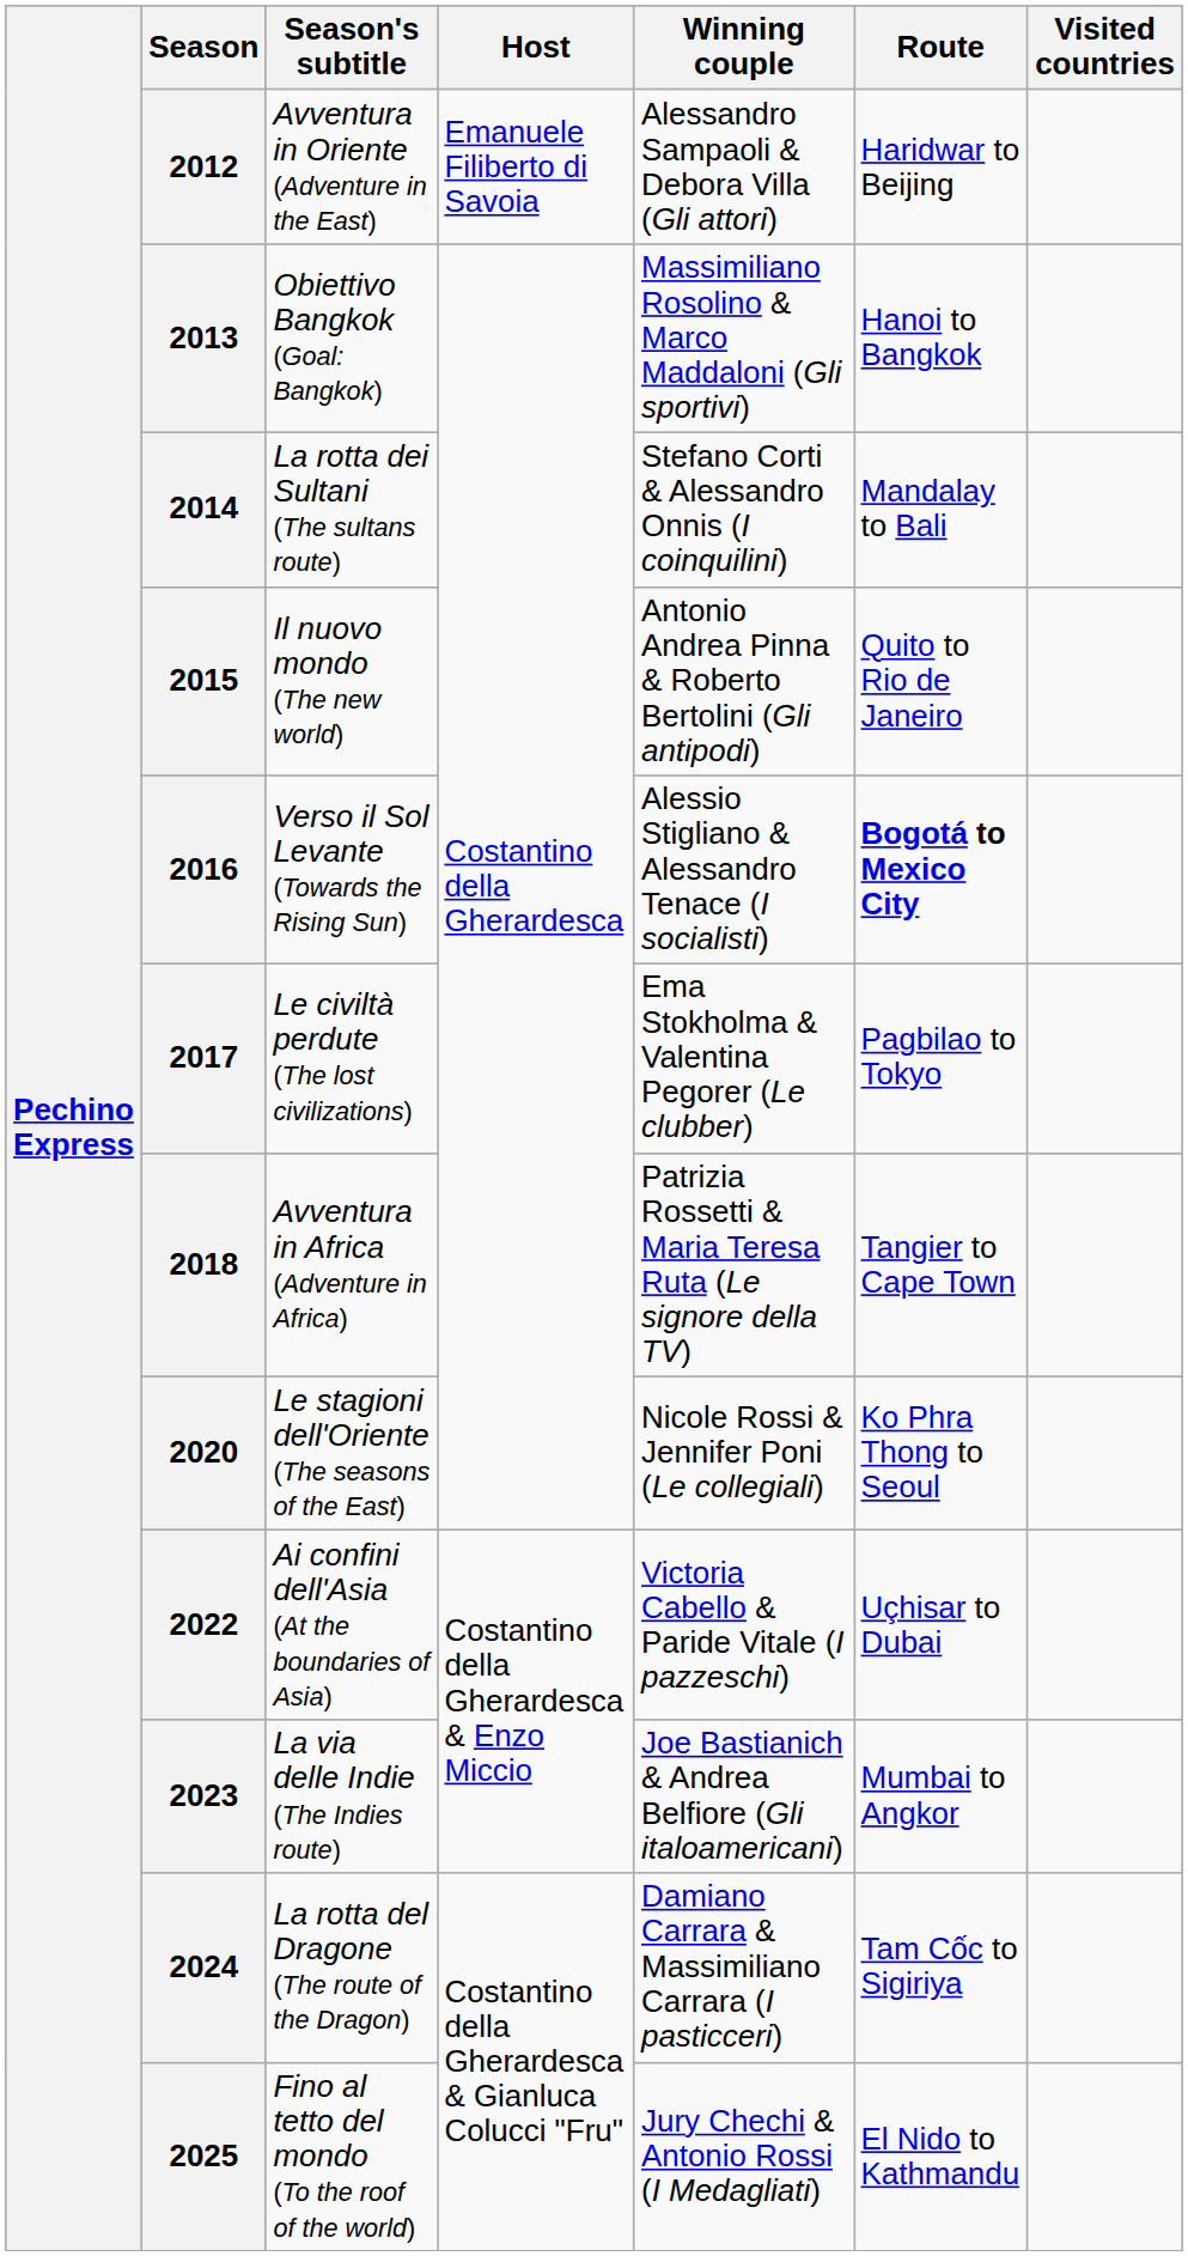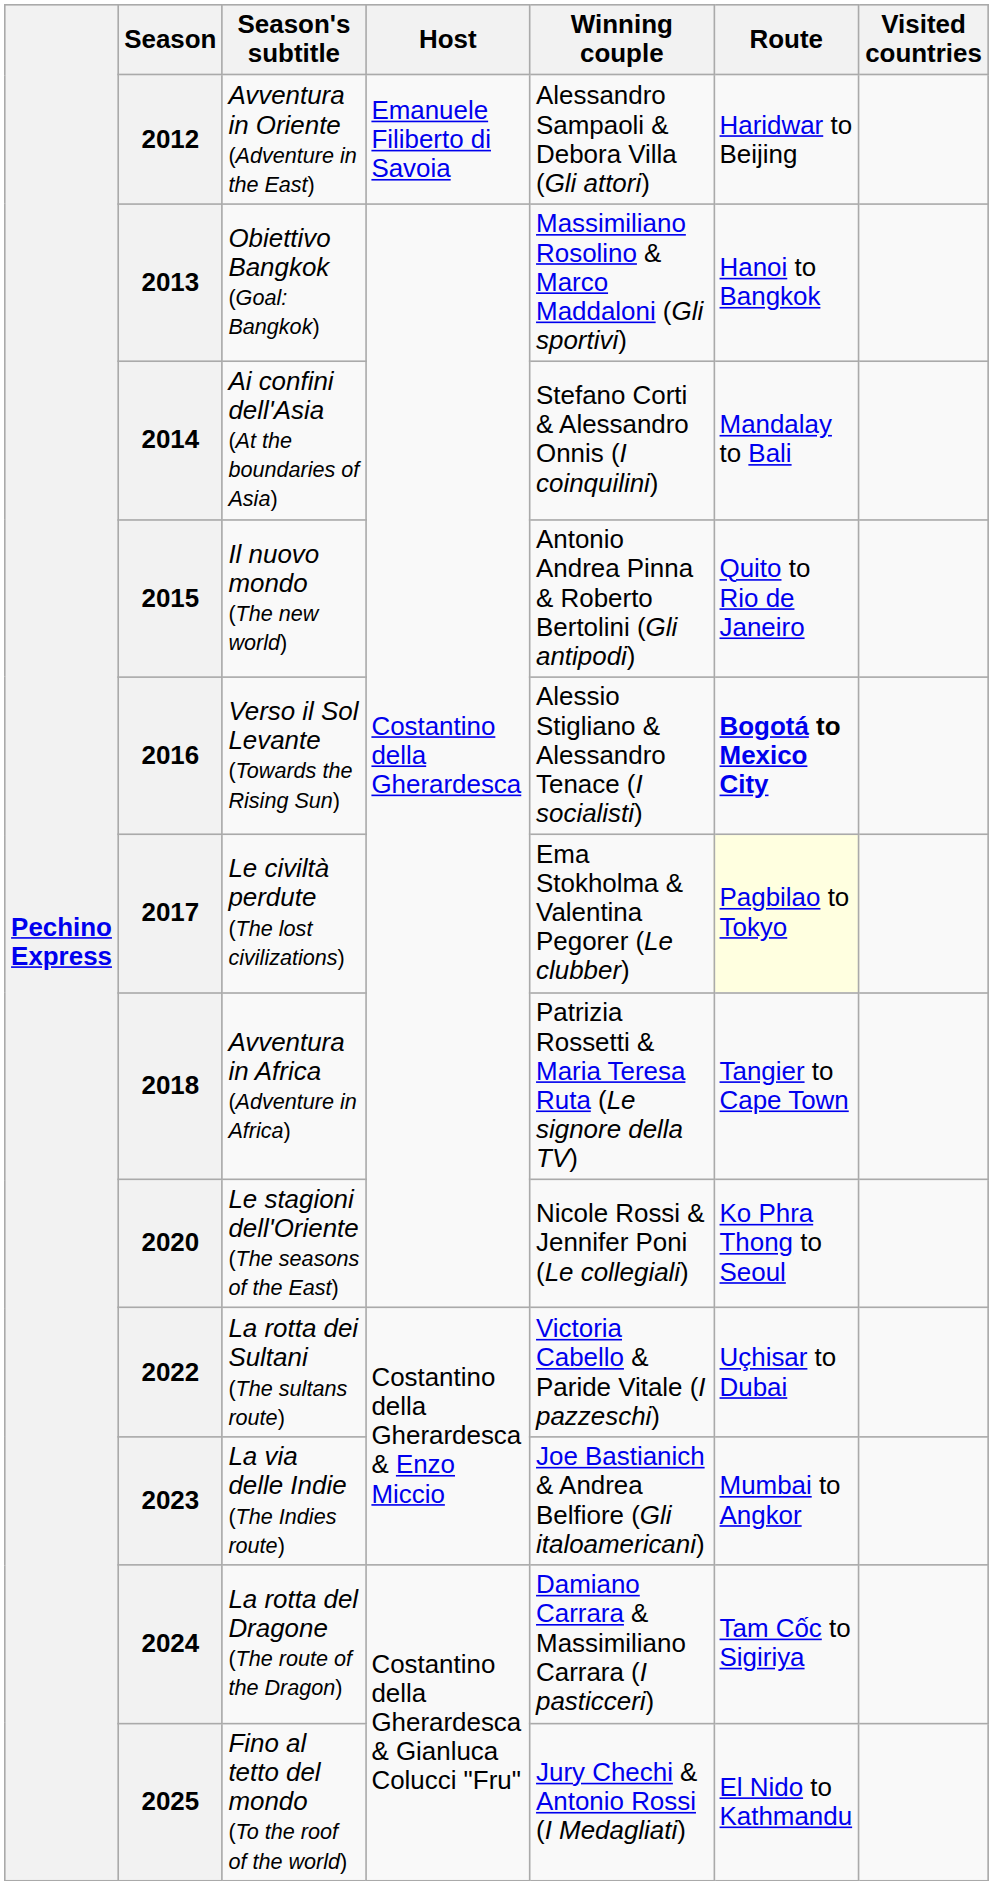 <table class="wikitable">
 <tr>
 <th rowspan="13"><a href='#'>Pechino Express</a></th>
 <th>Season</th>
 <th>Season's subtitle</th>
 <th>Host</th>
 <th>Winning couple</th>
 <th>Route</th>
 <th>Visited countries</th>
 </tr>
 <tr>
 <th>2012</th>
 <td><em>Avventura in Oriente</em><br><small>(<em>Adventure in the East</em>)</small></td>
 <td><a href='#'>Emanuele Filiberto di Savoia</a></td>
 <td>Alessandro Sampaoli & Debora Villa (<em>Gli attori</em>)</td>
 <td><a href='#'>Haridwar</a> to Beijing</td>
 <td><br><br></td>
 </tr>
 <tr>
 <th>2013</th>
 <td><em>Obiettivo Bangkok</em><br><small>(<em>Goal: Bangkok</em>)</small></td>
 <td rowspan=7><a href='#'>Costantino della Gherardesca</a></td>
 <td><a href='#'>Massimiliano Rosolino</a> & <a href='#'>Marco Maddaloni</a> (<em>Gli sportivi</em>)</td>
 <td><a href='#'>Hanoi</a> to <a href='#'>Bangkok</a></td>
 <td><br><br><br></td>
 </tr>
 <tr>
 <th>2014</th>
-<td><em>La rotta dei Sultani</em><br><small>(<em>The sultans route</em>)</small></td>
+<td><em>Ai confini dell'Asia</em><br><small>(<em>At the boundaries of Asia</em>)</small></td>
 <td>Stefano Corti & Alessandro Onnis (<em>I coinquilini</em>)</td>
 <td><a href='#'>Mandalay</a> to <a href='#'>Bali</a></td>
 <td><br><br><br></td>
 </tr>
 <tr>
 <th>2015</th>
 <td><em>Il nuovo mondo</em><br><small>(<em>The new world</em>)</small></td>
 <td>Antonio Andrea Pinna & Roberto Bertolini (<em>Gli antipodi</em>)</td>
 <td><a href='#'>Quito</a> to <a href='#'>Rio de Janeiro</a></td>
 <td><br><br></td>
 </tr>
 <tr>
 <th>2016</th>
 <td><em>Verso il Sol Levante</em><br><small>(<em>Towards the Rising Sun</em>)</small></td>
 <td>Alessio Stigliano & Alessandro Tenace (<em>I socialisti</em>)</td>
 <td><strong><a href='#'>Bogotá</a> to <a href='#'>Mexico City</a></strong></td>
 <td><br><br></td>
 </tr>
 <tr>
 <th>2017</th>
 <td><em>Le civiltà perdute</em><br><small>(<em>The lost civilizations</em>)</small></td>
 <td>Ema Stokholma & Valentina Pegorer (<em>Le clubber</em>)</td>
-<td><a href='#'>Pagbilao</a> to <a href='#'>Tokyo</a></td>
+<td style="background: lightyellow;"><a href='#'>Pagbilao</a> to <a href='#'>Tokyo</a></td>
 <td><br><br></td>
 </tr>
 <tr>
 <th>2018</th>
 <td><em>Avventura in Africa</em><br><small>(<em>Adventure in Africa</em>)</small></td>
 <td>Patrizia Rossetti & <a href='#'>Maria Teresa Ruta</a> (<em>Le signore della TV</em>)</td>
 <td><a href='#'>Tangier</a> to <a href='#'>Cape Town</a></td>
 <td><br><br></td>
 </tr>
 <tr>
 <th>2020</th>
 <td><em>Le stagioni dell'Oriente</em><br><small>(<em>The seasons of the East</em>)</small></td>
 <td>Nicole Rossi & Jennifer Poni (<em>Le collegiali</em>)</td>
 <td><a href='#'>Ko Phra Thong</a> to <a href='#'>Seoul</a></td>
 <td><br><br></td>
 </tr>
 <tr>
 <th>2022</th>
-<td><em>Ai confini dell'Asia</em><br><small>(<em>At the boundaries of Asia</em>)</small></td>
+<td><em>La rotta dei Sultani</em><br><small>(<em>The sultans route</em>)</small></td>
 <td rowspan=2>Costantino della Gherardesca & <a href='#'>Enzo Miccio</a></td>
 <td><a href='#'>Victoria Cabello</a> & Paride Vitale (<em>I pazzeschi</em>)</td>
 <td><a href='#'>Uçhisar</a> to <a href='#'>Dubai</a></td>
 <td><br><br><br></td>
 </tr>
 <tr>
 <th>2023</th>
 <td><em>La via delle Indie</em><br><small>(<em>The Indies route</em>)</small></td>
 <td><a href='#'>Joe Bastianich</a> & Andrea Belfiore (<em>Gli italoamericani</em>)</td>
 <td><a href='#'>Mumbai</a> to <a href='#'>Angkor</a></td>
 <td><br><br></td>
 </tr>
 <tr>
 <th>2024</th>
 <td><em>La rotta del Dragone</em><br><small>(<em>The route of the Dragon</em>)</small></td>
 <td rowspan=2>Costantino della Gherardesca & Gianluca Colucci "Fru"</td>
 <td><a href='#'>Damiano Carrara</a> & Massimiliano Carrara (<em>I pasticceri</em>)</td>
 <td><a href='#'>Tam Cốc</a> to <a href='#'>Sigiriya</a></td>
 <td><br><br></td>
 </tr>
 <tr>
 <th>2025</th>
 <td><em>Fino al tetto del mondo</em><br><small>(<em>To the roof of the world</em>)</small></td>
 <td><a href='#'>Jury Chechi</a> & <a href='#'>Antonio Rossi</a> (<em>I Medagliati</em>)</td>
 <td><a href='#'>El Nido</a> to <a href='#'>Kathmandu</a></td>
 <td><br><br></td>
 </tr>
 </table>
